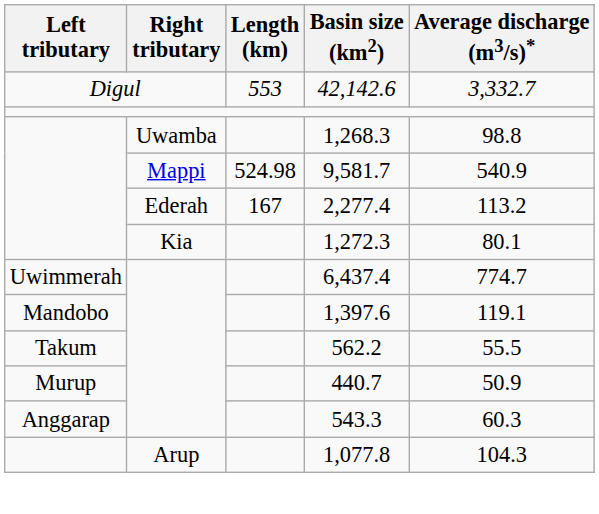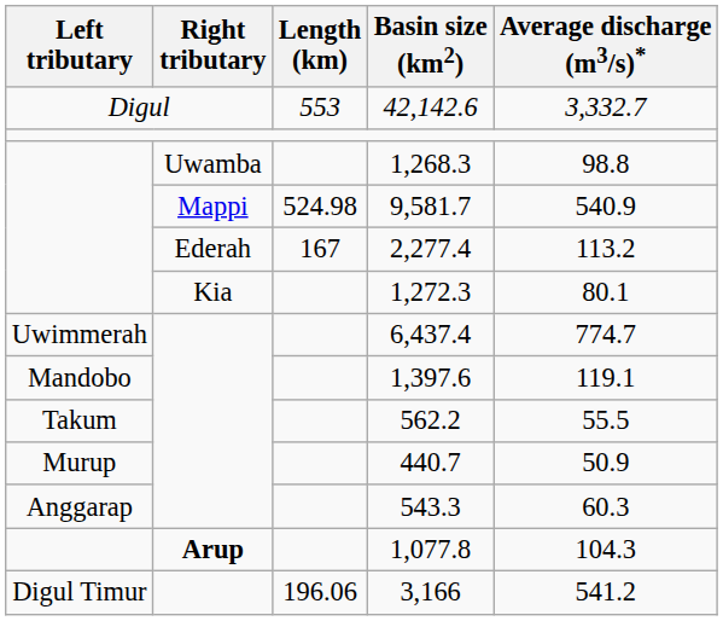 <table class="wikitable" style="text-align:center;">
 <tr>
 <th>Left<br>tributary</th>
 <th>Right<br>tributary</th>
 <th>Length<br>(km)</th>
 <th>Basin size<br>(km<sup>2</sup>)</th>
 <th>Average discharge<br>(m<sup>3</sup>/s)<sup>*</sup></th>
 </tr>
 <tr>
 <td colspan="2"><em>Digul</em></td>
 <td><em>553</em></td>
 <td><em>42,142.6</em></td>
 <td><em>3,332.7</em></td>
 </tr>
 <tr>
 <td colspan="5"></td>
 </tr>
 <tr>
 <td rowspan="4"></td>
 <td>Uwamba</td>
 <td></td>
 <td>1,268.3</td>
 <td>98.8</td>
 </tr>
 <tr>
 <td><a href='#'>Mappi</a></td>
 <td>524.98</td>
 <td>9,581.7</td>
 <td>540.9</td>
 </tr>
 <tr>
 <td>Ederah</td>
 <td>167</td>
 <td>2,277.4</td>
 <td>113.2</td>
 </tr>
 <tr>
 <td>Kia</td>
 <td></td>
 <td>1,272.3</td>
 <td>80.1</td>
 </tr>
 <tr>
 <td>Uwimmerah</td>
 <td rowspan="5"></td>
 <td></td>
 <td>6,437.4</td>
 <td>774.7</td>
 </tr>
 <tr>
 <td>Mandobo</td>
 <td></td>
 <td>1,397.6</td>
 <td>119.1</td>
 </tr>
 <tr>
 <td>Takum</td>
 <td></td>
 <td>562.2</td>
 <td>55.5</td>
 </tr>
 <tr>
 <td>Murup</td>
 <td></td>
 <td>440.7</td>
 <td>50.9</td>
 </tr>
 <tr>
 <td>Anggarap</td>
 <td></td>
 <td>543.3</td>
 <td>60.3</td>
 </tr>
 <tr>
 <td></td>
-<td>Arup</td>
+<td><strong>Arup</strong></td>
 <td></td>
 <td>1,077.8</td>
 <td>104.3</td>
 </tr>
+<tr>
+<td>Digul Timur</td>
+<td></td>
+<td>196.06</td>
+<td>3,166</td>
+<td>541.2</td>
+</tr>
 </table>
